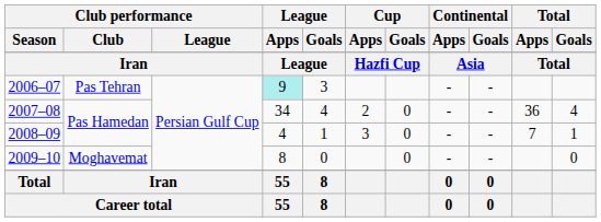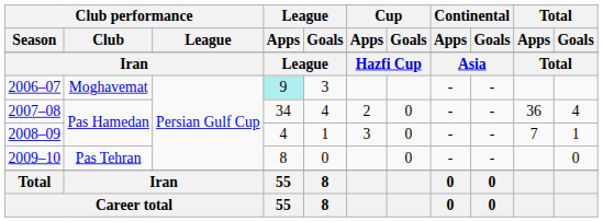 <table class="wikitable" style="text-align:center">
 <tr>
 <th colspan=3>Club performance</th>
 <th colspan=2>League</th>
 <th colspan=2>Cup</th>
 <th colspan=2>Continental</th>
 <th colspan=2>Total</th>
 </tr>
 <tr>
 <th>Season</th>
 <th>Club</th>
 <th>League</th>
 <th>Apps</th>
 <th>Goals</th>
 <th>Apps</th>
 <th>Goals</th>
 <th>Apps</th>
 <th>Goals</th>
 <th>Apps</th>
 <th>Goals</th>
 </tr>
 <tr>
 </tr>
 <tr>
 <th colspan=3>Iran</th>
 <th colspan=2>League</th>
 <th colspan=2><a href='#'>Hazfi Cup</a></th>
 <th colspan=2><a href='#'>Asia</a></th>
 <th colspan=2>Total</th>
 </tr>
 <tr>
 <td><a href='#'>2006–07</a></td>
-<td rowspan="1"><a href='#'>Pas Tehran</a></td>
+<td rowspan="1"><a href='#'>Moghavemat</a></td>
 <td rowspan="4"><a href='#'>Persian Gulf Cup</a></td>
 <td style="background: paleturquoise;">9</td>
 <td>3</td>
 <td></td>
 <td></td>
 <td>-</td>
 <td>-</td>
 <td></td>
 <td></td>
 </tr>
 <tr>
 <td><a href='#'>2007–08</a></td>
 <td rowspan="2"><a href='#'>Pas Hamedan</a></td>
 <td>34</td>
 <td>4</td>
 <td>2</td>
 <td>0</td>
 <td>-</td>
 <td>-</td>
 <td>36</td>
 <td>4</td>
 </tr>
 <tr>
 <td><a href='#'>2008–09</a></td>
 <td>4</td>
 <td>1</td>
 <td>3</td>
 <td>0</td>
 <td>-</td>
 <td>-</td>
 <td>7</td>
 <td>1</td>
 </tr>
 <tr>
 <td><a href='#'>2009–10</a></td>
-<td rowspan="1"><a href='#'>Moghavemat</a></td>
+<td rowspan="1"><a href='#'>Pas Tehran</a></td>
 <td>8</td>
 <td>0</td>
 <td></td>
 <td>0</td>
 <td>-</td>
 <td>-</td>
 <td></td>
 <td>0</td>
 </tr>
 <tr>
 </tr>
 <tr>
 <th rowspan=1>Total</th>
 <th colspan=2>Iran</th>
 <th>55</th>
 <th>8</th>
 <th></th>
 <th></th>
 <th>0</th>
 <th>0</th>
 <th></th>
 <th></th>
 </tr>
 <tr>
 <th colspan=3>Career total</th>
 <th>55</th>
 <th>8</th>
 <th></th>
 <th></th>
 <th>0</th>
 <th>0</th>
 <th></th>
 <th></th>
 </tr>
 </table>
